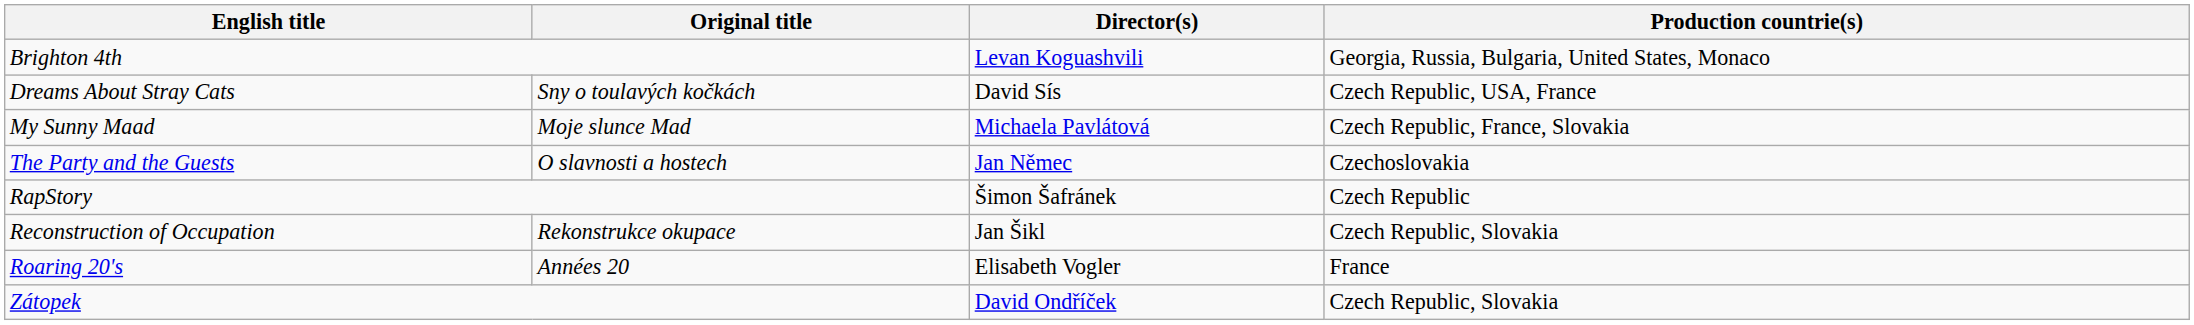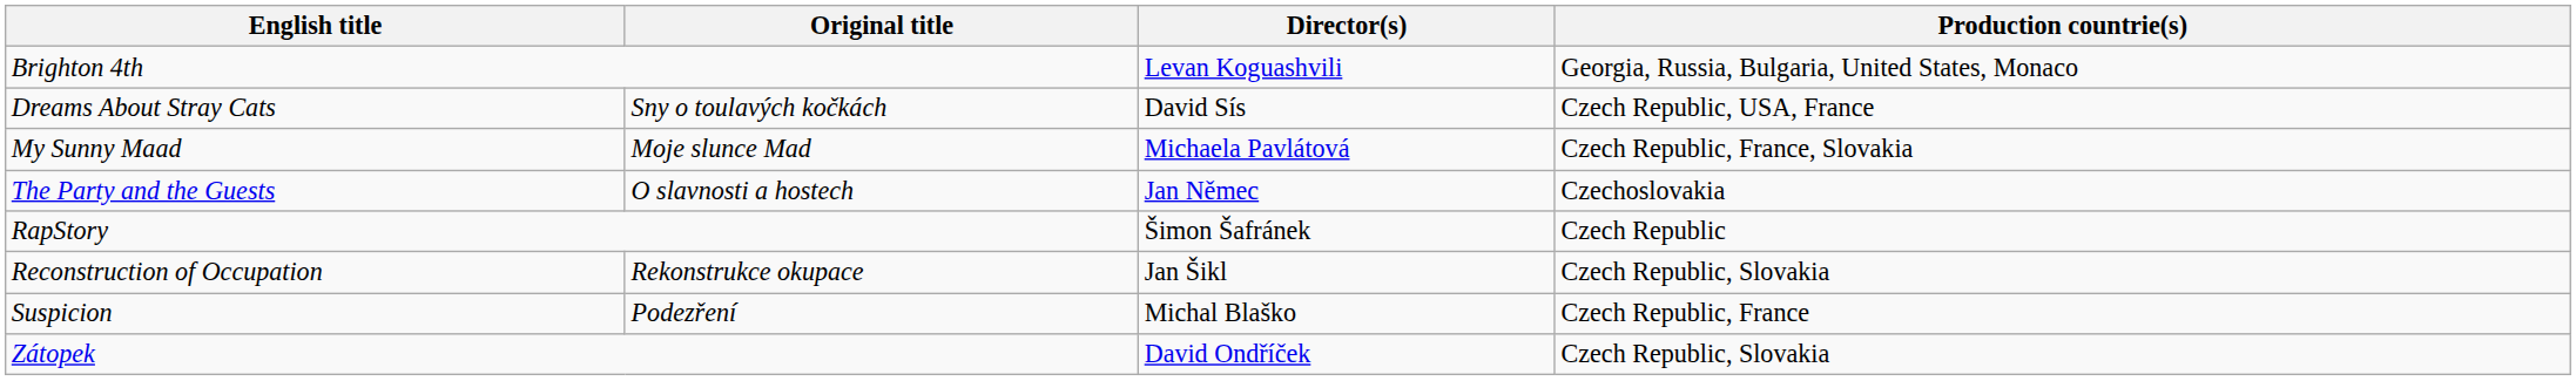 <table class="sortable wikitable" style="width:100%; margin-bottom:4px" cellpadding="5">
 <tr>
 <th scope="col">English title</th>
 <th scope="col">Original title</th>
 <th scope="col">Director(s)</th>
 <th scope="col">Production countrie(s)</th>
 </tr>
 <tr>
 <td colspan="2"><em>Brighton 4th</em></td>
 <td><a href='#'>Levan Koguashvili</a></td>
 <td>Georgia, Russia, Bulgaria, United States, Monaco</td>
 </tr>
 <tr>
 <td><em>Dreams About Stray Cats</em></td>
 <td><em>Sny o toulavých kočkách</em></td>
 <td>David Sís</td>
 <td>Czech Republic, USA, France</td>
 </tr>
 <tr>
 <td><em>My Sunny Maad</em></td>
 <td><em>Moje slunce Mad</em></td>
 <td><a href='#'>Michaela Pavlátová</a></td>
 <td>Czech Republic, France, Slovakia</td>
 </tr>
 <tr>
 <td><em><a href='#'>The Party and the Guests</a></em></td>
 <td><em>O slavnosti a hostech</em></td>
 <td><a href='#'>Jan Němec</a></td>
 <td>Czechoslovakia</td>
 </tr>
 <tr>
 <td colspan="2"><em>RapStory</em></td>
 <td>Šimon Šafránek</td>
 <td>Czech Republic</td>
 </tr>
 <tr>
 <td><em>Reconstruction of Occupation</em></td>
 <td><em>Rekonstrukce okupace</em></td>
 <td>Jan Šikl</td>
 <td>Czech Republic, Slovakia</td>
 </tr>
 <tr>
-<td><em><a href='#'>Roaring 20's</a></em></td>
-<td><em>Années 20</em></td>
-<td>Elisabeth Vogler</td>
-<td>France</td>
+<td><em>Suspicion</em></td>
+<td><em>Podezření</em></td>
+<td>Michal Blaško</td>
+<td>Czech Republic, France</td>
 </tr>
 <tr>
 <td colspan="2"><em><a href='#'>Zátopek</a></em></td>
 <td><a href='#'>David Ondříček</a></td>
 <td>Czech Republic, Slovakia</td>
 </tr>
 </table>
